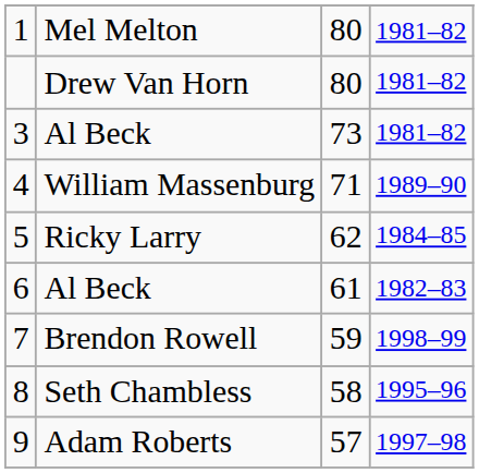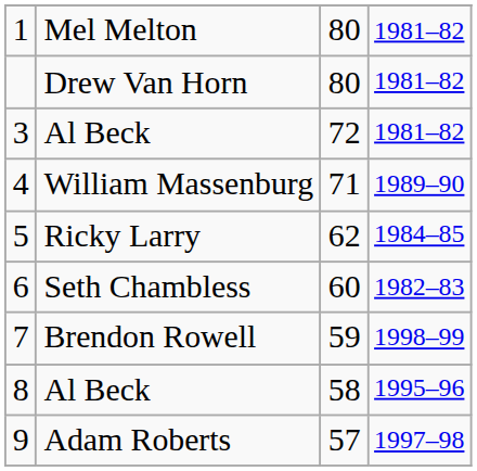 <table class="wikitable">
 <tr>
 </tr>
 <tr>
 <td>1</td>
 <td>Mel Melton</td>
 <td>80</td>
 <td style="font-size:80%;"><a href='#'>1981–82</a></td>
 </tr>
 <tr>
 <td></td>
 <td>Drew Van Horn</td>
 <td>80</td>
 <td style="font-size:80%;"><a href='#'>1981–82</a></td>
 </tr>
 <tr>
 <td>3</td>
 <td>Al Beck</td>
-<td>73</td>
+<td>72</td>
 <td style="font-size:80%;"><a href='#'>1981–82</a></td>
 </tr>
 <tr>
 <td>4</td>
 <td>William Massenburg</td>
 <td>71</td>
 <td style="font-size:80%;"><a href='#'>1989–90</a></td>
 </tr>
 <tr>
 <td>5</td>
 <td>Ricky Larry</td>
 <td>62</td>
 <td style="font-size:80%;"><a href='#'>1984–85</a></td>
 </tr>
 <tr>
 <td>6</td>
-<td>Al Beck</td>
-<td>61</td>
+<td>Seth Chambless</td>
+<td>60</td>
 <td style="font-size:80%;"><a href='#'>1982–83</a></td>
 </tr>
 <tr>
 <td>7</td>
 <td>Brendon Rowell</td>
 <td>59</td>
 <td style="font-size:80%;"><a href='#'>1998–99</a></td>
 </tr>
 <tr>
 <td>8</td>
-<td>Seth Chambless</td>
+<td>Al Beck</td>
 <td>58</td>
 <td style="font-size:80%;"><a href='#'>1995–96</a></td>
 </tr>
 <tr>
 <td>9</td>
 <td>Adam Roberts</td>
 <td>57</td>
 <td style="font-size:80%;"><a href='#'>1997–98</a></td>
 </tr>
 </table>
